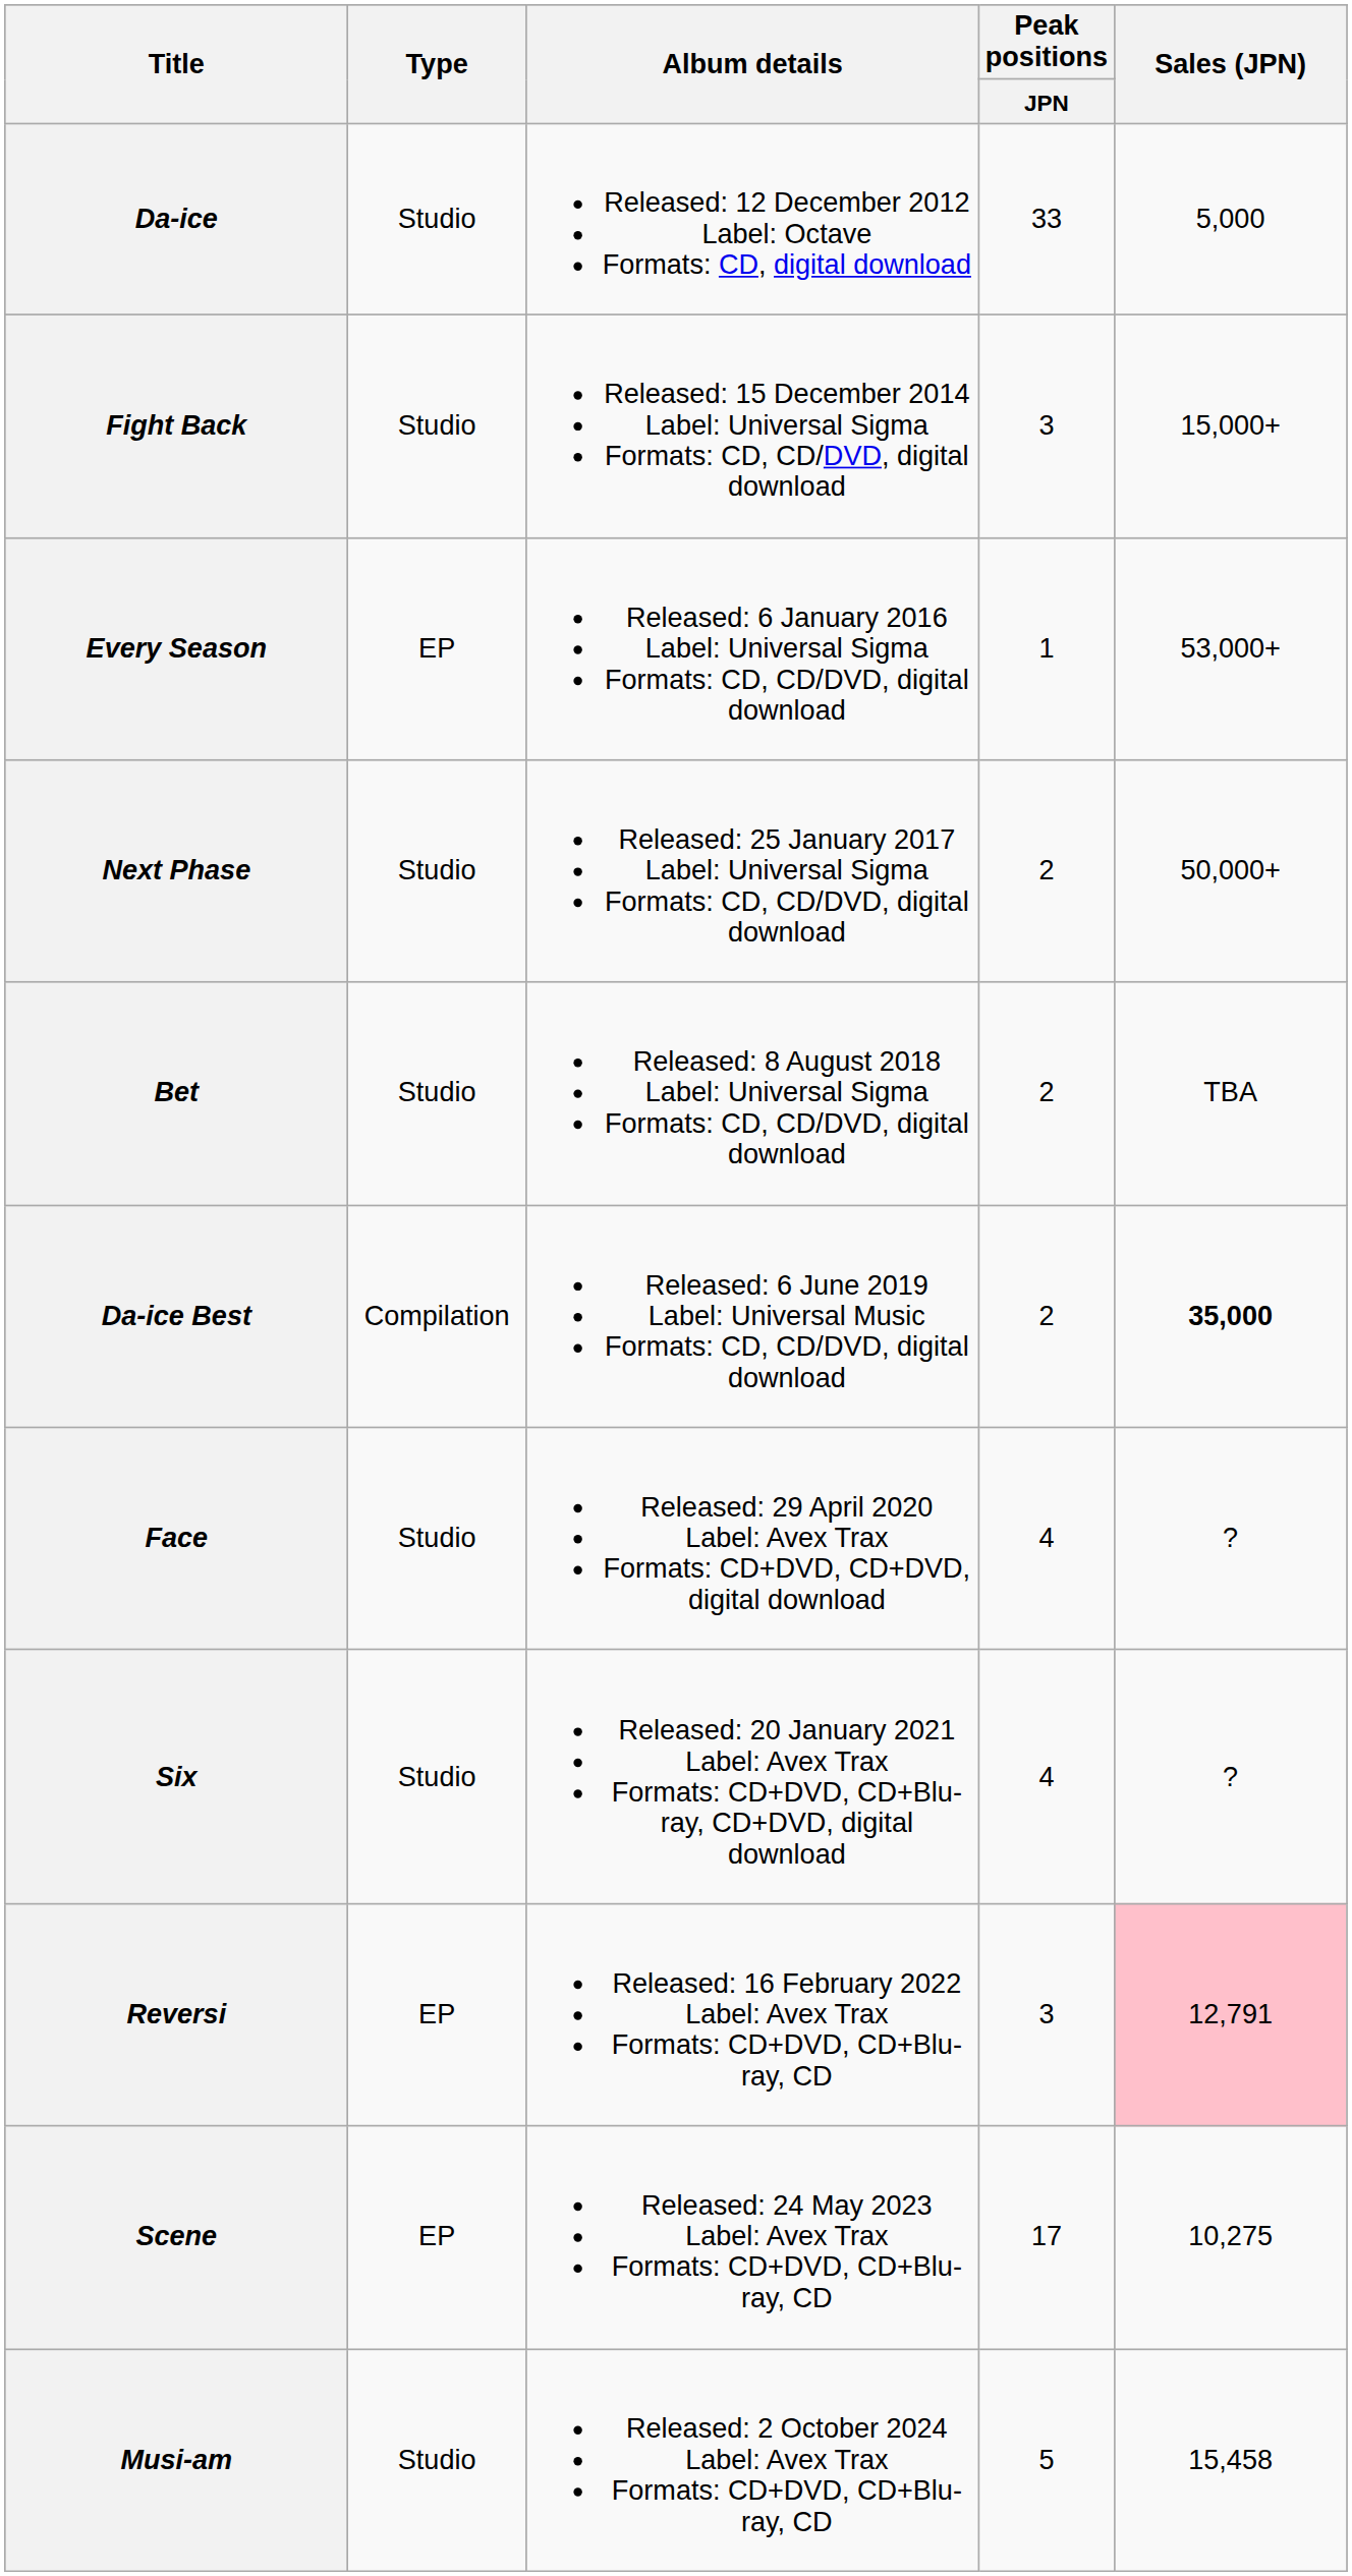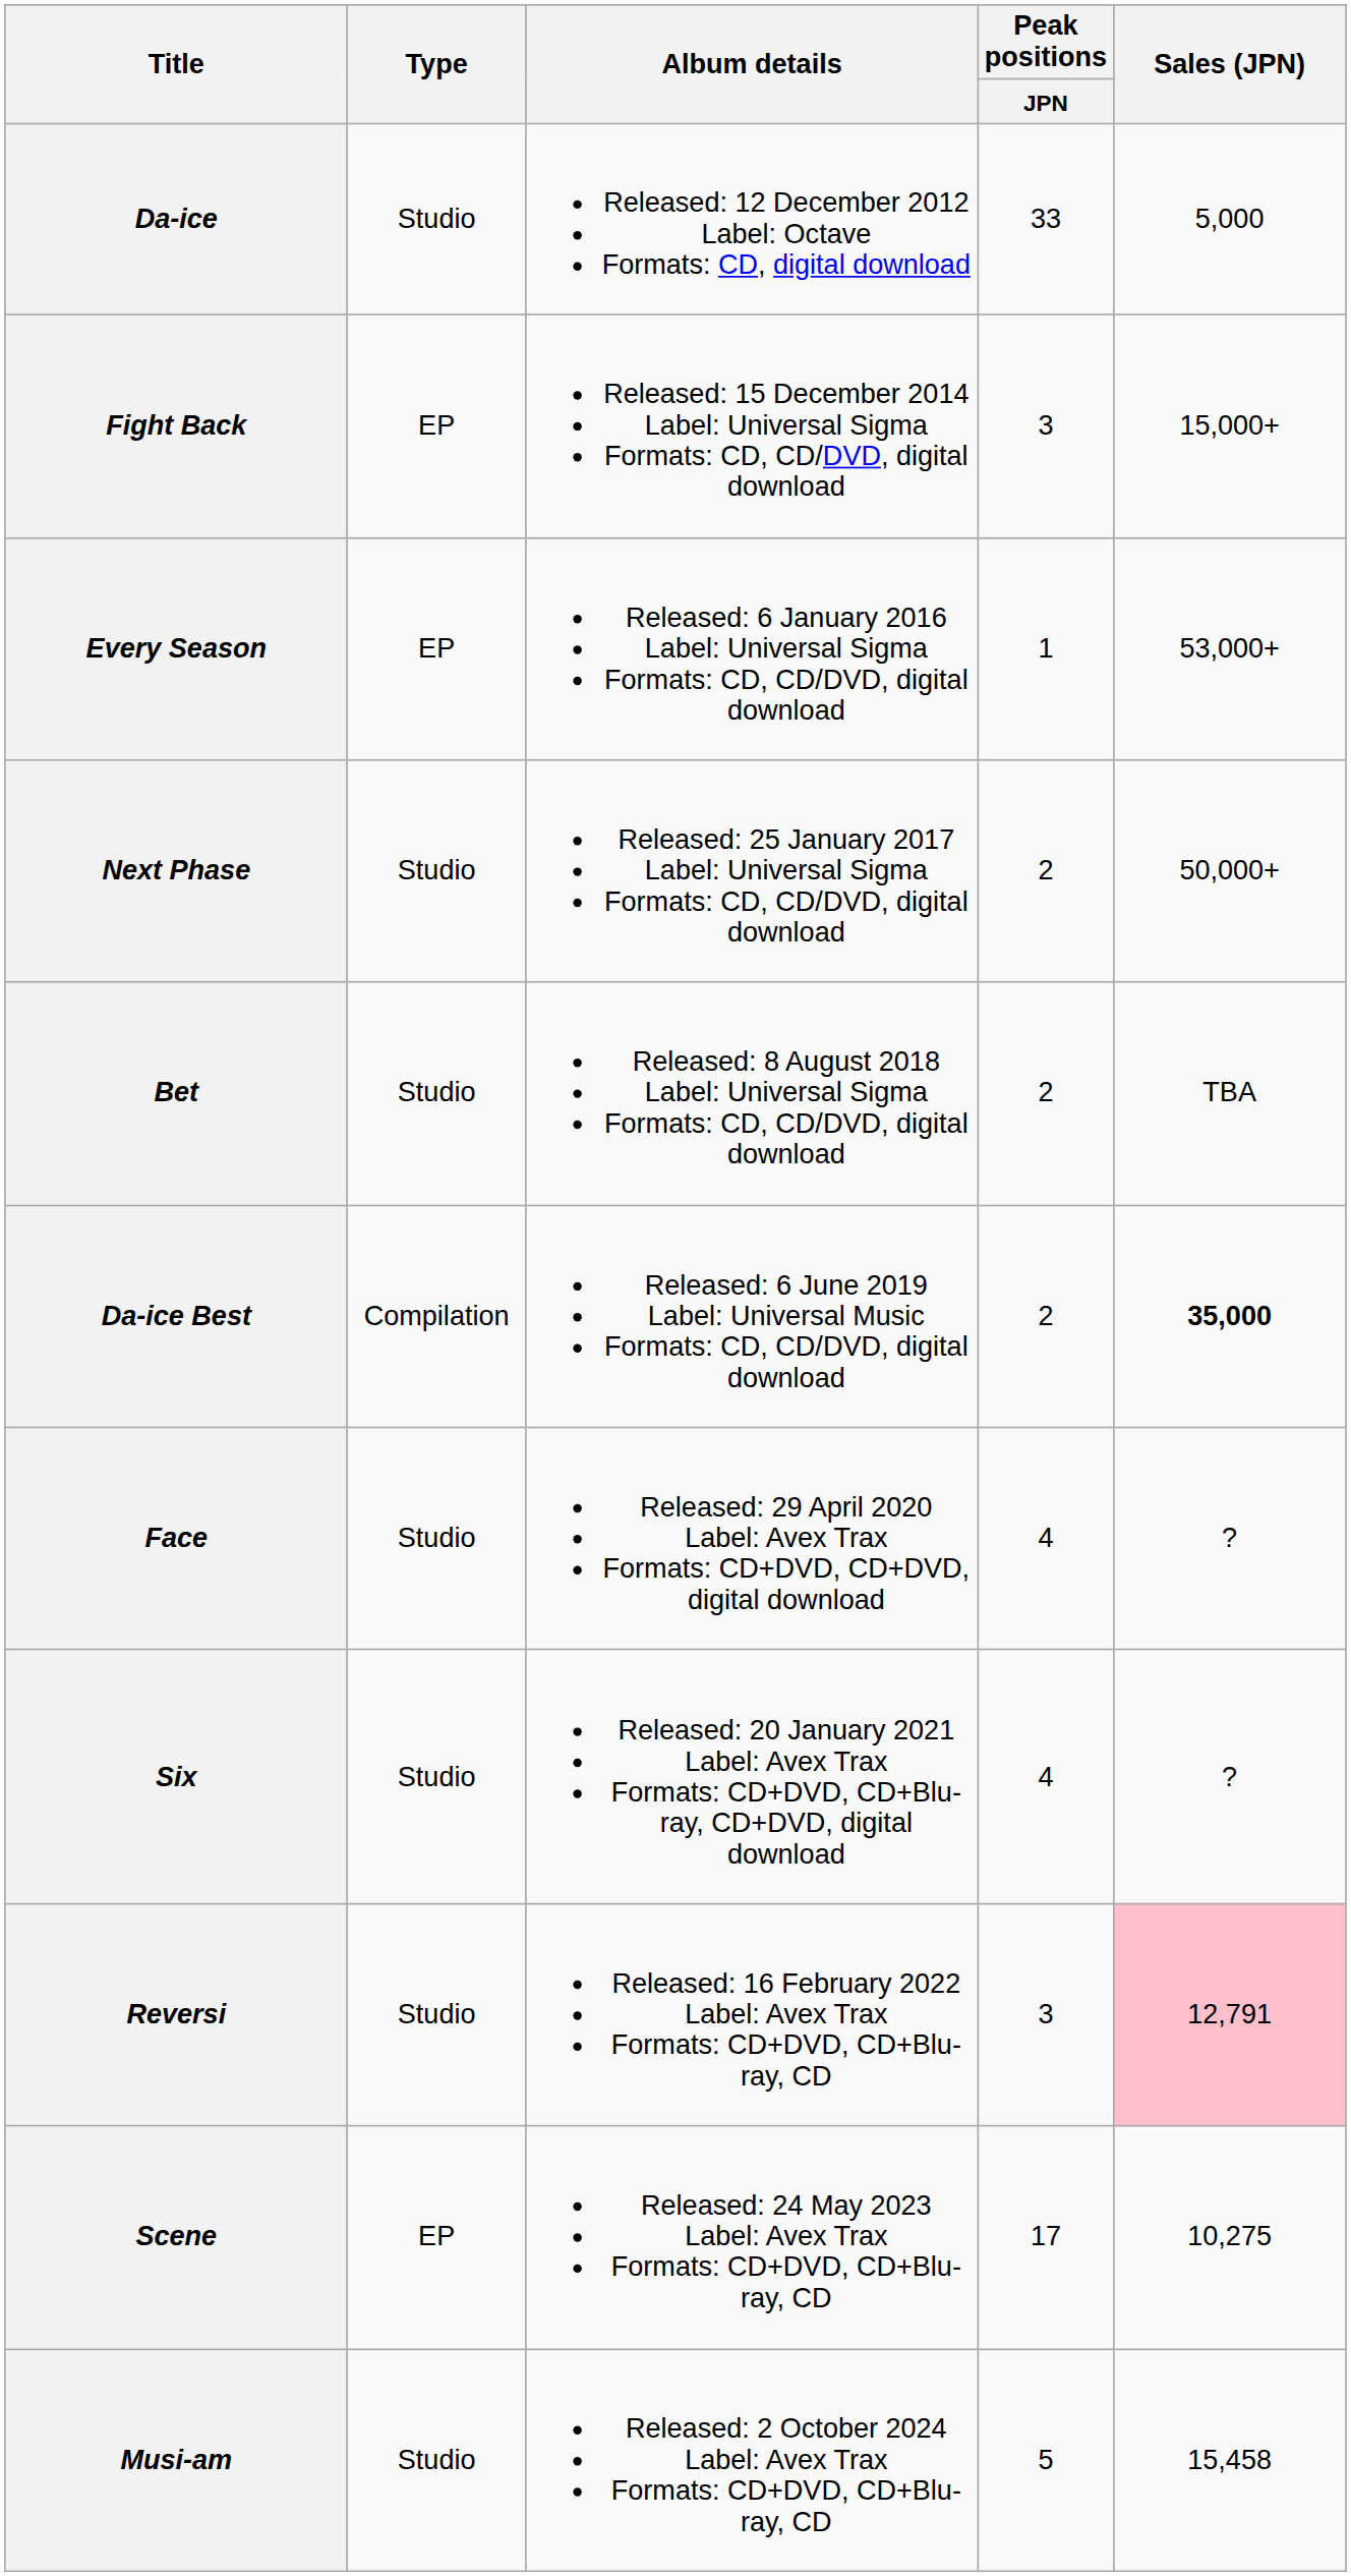 <table class="wikitable plainrowheaders" style="text-align:center;">
 <tr>
 <th style="width:12em;" rowspan="2">Title</th>
 <th style="width:6em;" rowspan="2">Type</th>
 <th style="width:16em;" rowspan="2">Album details</th>
 <th colspan="1">Peak positions</th>
 <th scope="col" rowspan="2" style="width:8em;">Sales (JPN)</th>
 </tr>
 <tr>
 <th style="width:2.5em;"><small>JPN</small><br></th>
 </tr>
 <tr>
 <th scope="row"><em>Da-ice</em></th>
 <td>Studio</td>
 <td><br><ul><li>Released: 12 December 2012 </li><li>Label: Octave</li><li>Formats: <a href='#'>CD</a>, <a href='#'>digital download</a></li></ul></td>
 <td>33</td>
 <td>5,000</td>
 </tr>
 <tr>
 <th scope="row"><em>Fight Back</em></th>
-<td>Studio</td>
+<td>EP</td>
 <td><br><ul><li>Released: 15 December 2014 </li><li>Label: Universal Sigma</li><li>Formats: CD, CD/<a href='#'>DVD</a>, digital download</li></ul></td>
 <td>3</td>
 <td>15,000+</td>
 </tr>
 <tr>
 <th scope="row"><em>Every Season</em></th>
 <td>EP</td>
 <td><br><ul><li>Released: 6 January 2016 </li><li>Label: Universal Sigma</li><li>Formats: CD, CD/DVD, digital download</li></ul></td>
 <td>1</td>
 <td>53,000+</td>
 </tr>
 <tr>
 <th scope="row"><em>Next Phase</em></th>
 <td>Studio</td>
 <td><br><ul><li>Released: 25 January 2017 </li><li>Label: Universal Sigma</li><li>Formats: CD, CD/DVD, digital download</li></ul></td>
 <td>2</td>
 <td>50,000+</td>
 </tr>
 <tr>
 <th scope="row"><em>Bet</em></th>
 <td>Studio</td>
 <td><br><ul><li>Released: 8 August 2018 </li><li>Label: Universal Sigma</li><li>Formats: CD, CD/DVD, digital download</li></ul></td>
 <td>2</td>
 <td>TBA</td>
 </tr>
 <tr>
 <th scope="row"><em>Da-ice Best</em></th>
 <td>Compilation</td>
 <td><br><ul><li>Released: 6 June 2019 </li><li>Label: Universal Music</li><li>Formats: CD, CD/DVD, digital download</li></ul></td>
 <td>2</td>
 <td><strong>35,000</strong></td>
 </tr>
 <tr>
 <th scope="row"><em>Face</em></th>
 <td>Studio</td>
 <td><br><ul><li>Released: 29 April 2020 </li><li>Label: Avex Trax</li><li>Formats: CD+DVD, CD+DVD, digital download</li></ul></td>
 <td>4</td>
 <td>?</td>
 </tr>
 <tr>
 <th scope="row"><em>Six</em></th>
 <td>Studio</td>
 <td><br><ul><li>Released: 20 January 2021 </li><li>Label: Avex Trax</li><li>Formats: CD+DVD, CD+Blu-ray, CD+DVD, digital download</li></ul></td>
 <td>4</td>
 <td>?</td>
 </tr>
 <tr>
 <th scope="row"><em>Reversi</em></th>
-<td>EP</td>
+<td>Studio</td>
 <td><br><ul><li>Released: 16 February 2022 </li><li>Label: Avex Trax</li><li>Formats: CD+DVD, CD+Blu-ray, CD</li></ul></td>
 <td>3</td>
 <td style="background: pink;">12,791</td>
 </tr>
 <tr>
 <th scope="row"><em>Scene</em></th>
 <td>EP</td>
 <td><br><ul><li>Released: 24 May 2023 </li><li>Label: Avex Trax</li><li>Formats: CD+DVD, CD+Blu-ray, CD</li></ul></td>
 <td>17</td>
 <td>10,275</td>
 </tr>
 <tr>
 <th scope="row"><em>Musi-am</em></th>
 <td>Studio</td>
 <td><br><ul><li>Released: 2 October 2024 </li><li>Label: Avex Trax</li><li>Formats: CD+DVD, CD+Blu-ray, CD</li></ul></td>
 <td>5</td>
 <td>15,458</td>
 </tr>
 </table>
